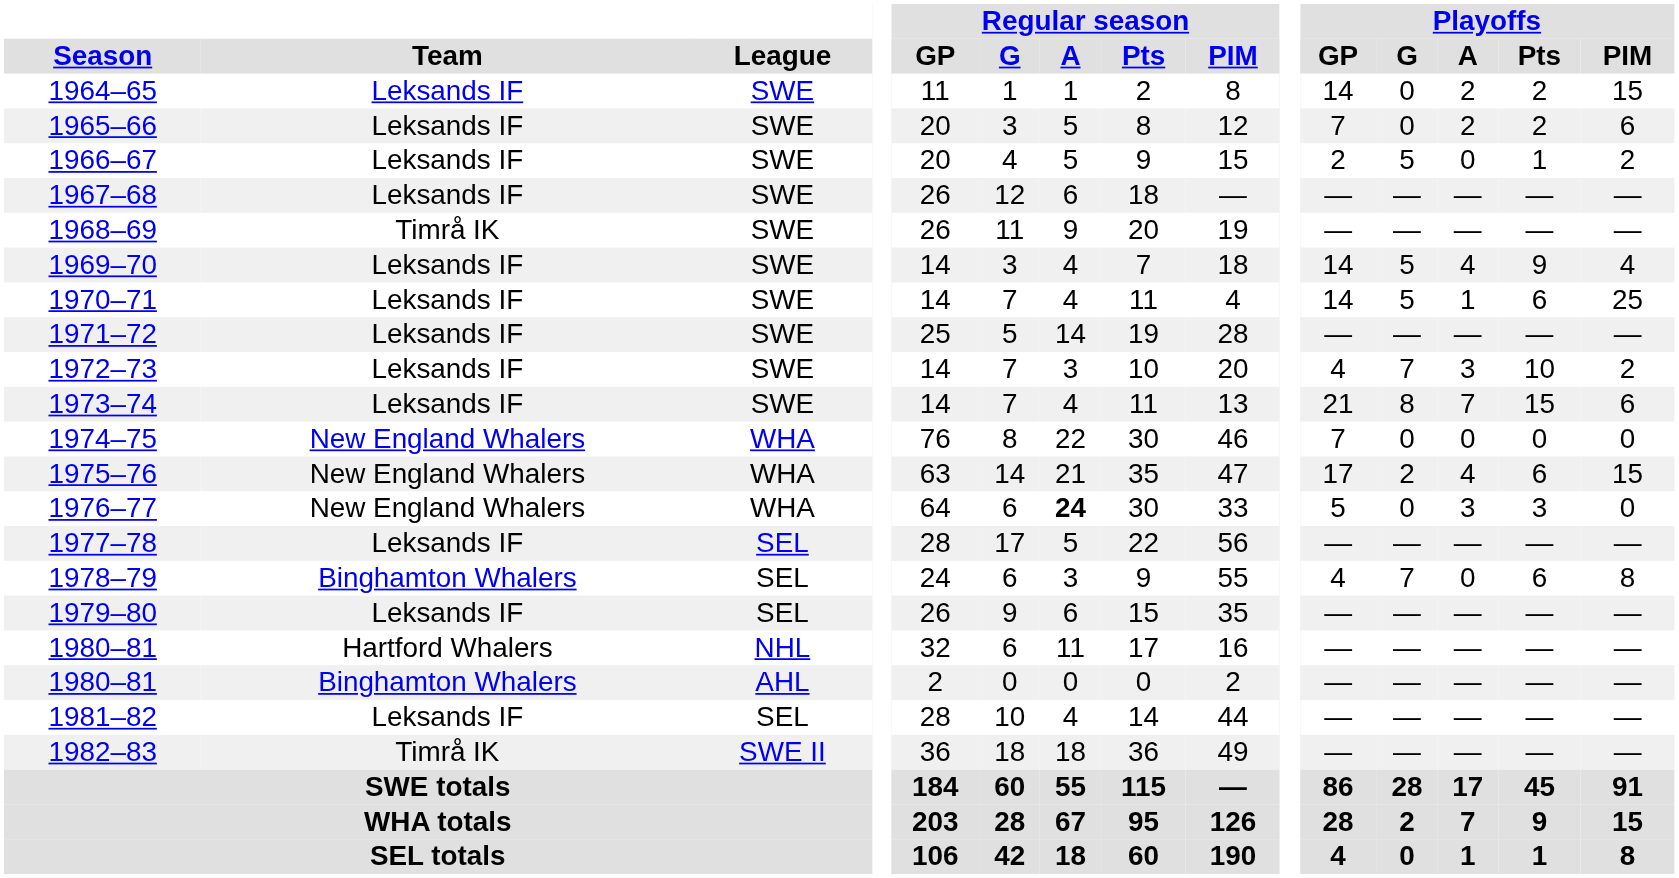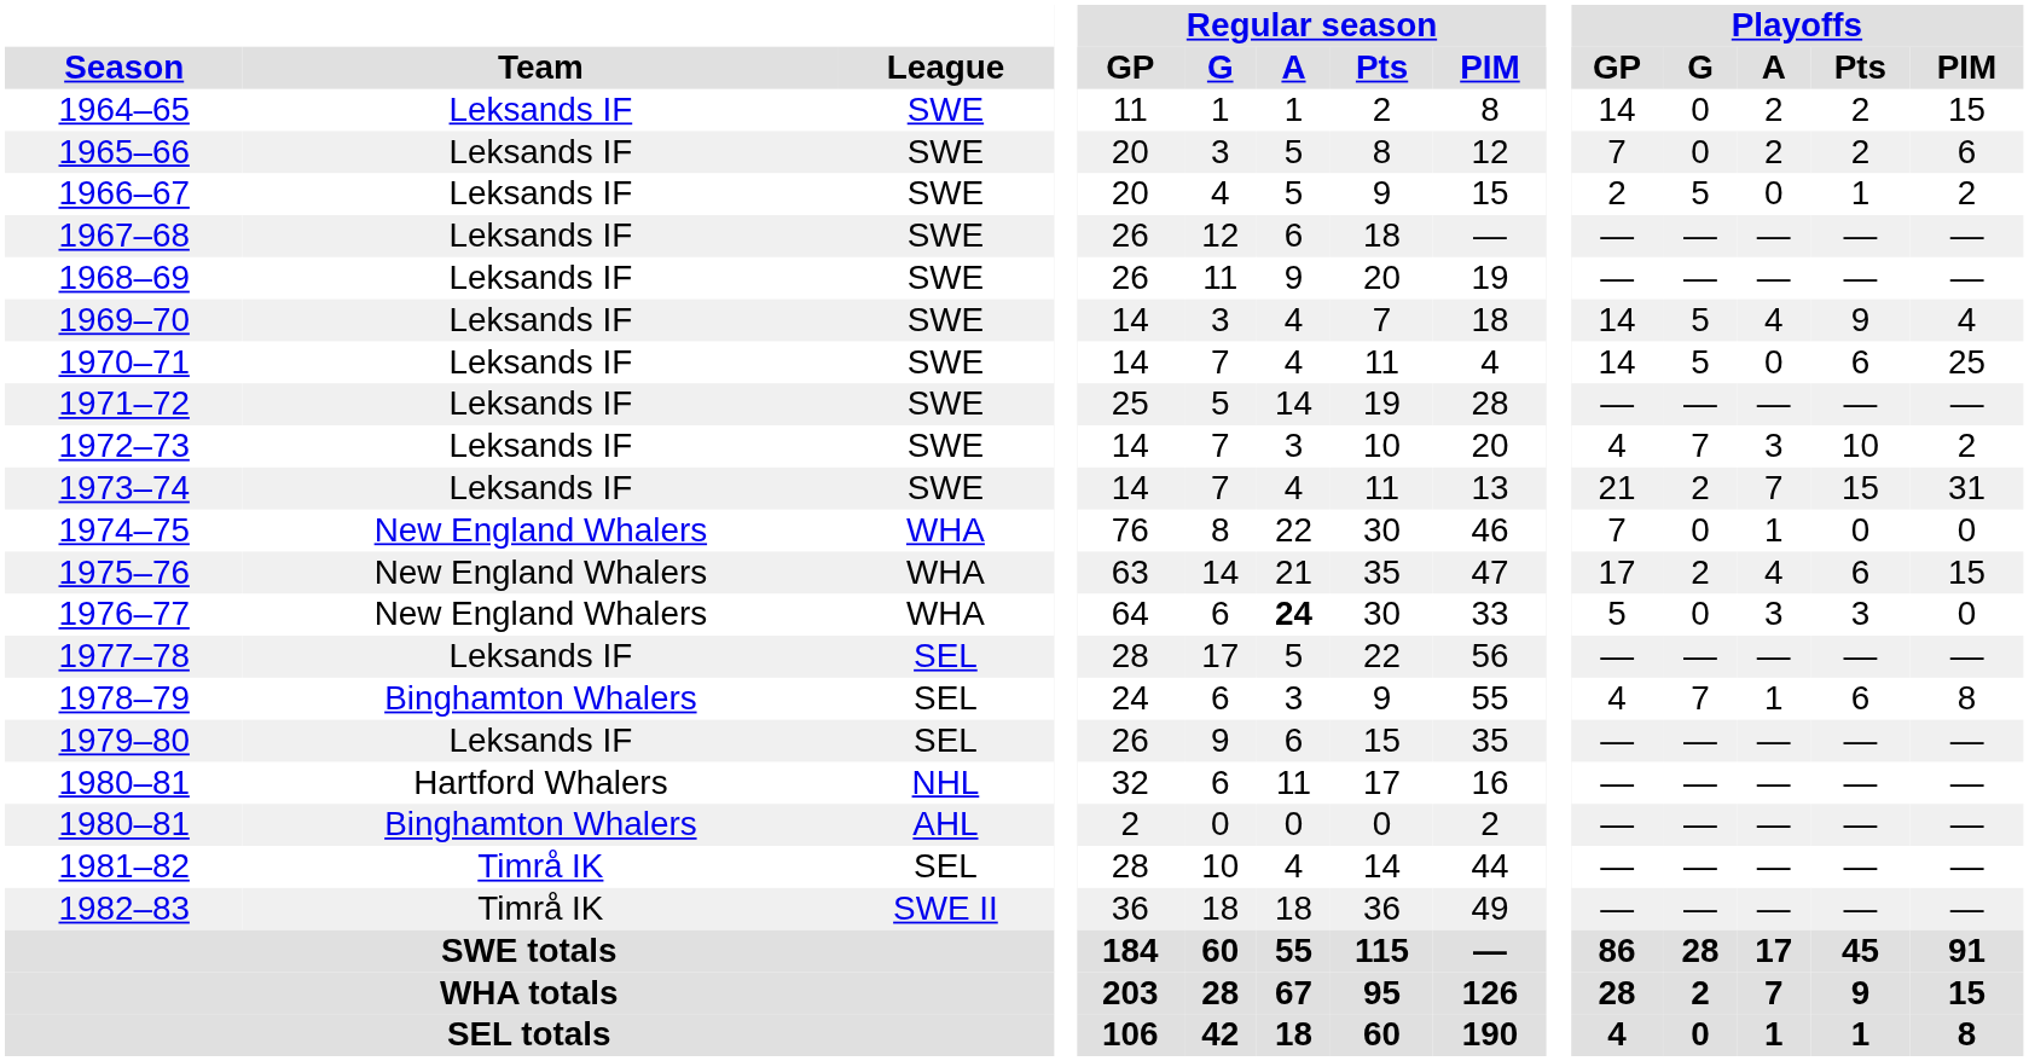 <table border="0" cellpadding="1" cellspacing="0" style="text-align:center; width:60em">
 <tr bgcolor="#e0e0e0">
 <th colspan="3" bgcolor="#ffffff"> </th>
 <th rowspan="99" bgcolor="#ffffff"> </th>
 <th colspan="5"><a href='#'>Regular season</a></th>
 <th rowspan="99" bgcolor="#ffffff"> </th>
 <th colspan="5"><a href='#'>Playoffs</a></th>
 </tr>
 <tr bgcolor="#e0e0e0">
 <th><a href='#'>Season</a></th>
 <th>Team</th>
 <th>League</th>
 <th>GP</th>
 <th><a href='#'>G</a></th>
 <th><a href='#'>A</a></th>
 <th><a href='#'>Pts</a></th>
 <th><a href='#'>PIM</a></th>
 <th>GP</th>
 <th>G</th>
 <th>A</th>
 <th>Pts</th>
 <th>PIM</th>
 </tr>
 <tr>
 <td><a href='#'>1964–65</a></td>
 <td><a href='#'>Leksands IF</a></td>
 <td><a href='#'>SWE</a></td>
 <td>11</td>
 <td>1</td>
 <td>1</td>
 <td>2</td>
 <td>8</td>
 <td>14</td>
 <td>0</td>
 <td>2</td>
 <td>2</td>
 <td>15</td>
 </tr>
 <tr bgcolor="#f0f0f0">
 <td><a href='#'>1965–66</a></td>
 <td>Leksands IF</td>
 <td>SWE</td>
 <td>20</td>
 <td>3</td>
 <td>5</td>
 <td>8</td>
 <td>12</td>
 <td>7</td>
 <td>0</td>
 <td>2</td>
 <td>2</td>
 <td>6</td>
 </tr>
 <tr>
 <td><a href='#'>1966–67</a></td>
 <td>Leksands IF</td>
 <td>SWE</td>
 <td>20</td>
 <td>4</td>
 <td>5</td>
 <td>9</td>
 <td>15</td>
 <td>2</td>
 <td>5</td>
 <td>0</td>
 <td>1</td>
 <td>2</td>
 </tr>
 <tr bgcolor="#f0f0f0">
 <td><a href='#'>1967–68</a></td>
 <td>Leksands IF</td>
 <td>SWE</td>
 <td>26</td>
 <td>12</td>
 <td>6</td>
 <td>18</td>
 <td>—</td>
 <td>—</td>
 <td>—</td>
 <td>—</td>
 <td>—</td>
 <td>—</td>
 </tr>
 <tr>
 <td><a href='#'>1968–69</a></td>
-<td>Timrå IK</td>
+<td>Leksands IF</td>
 <td>SWE</td>
 <td>26</td>
 <td>11</td>
 <td>9</td>
 <td>20</td>
 <td>19</td>
 <td>—</td>
 <td>—</td>
 <td>—</td>
 <td>—</td>
 <td>—</td>
 </tr>
 <tr bgcolor="#f0f0f0">
 <td><a href='#'>1969–70</a></td>
 <td>Leksands IF</td>
 <td>SWE</td>
 <td>14</td>
 <td>3</td>
 <td>4</td>
 <td>7</td>
 <td>18</td>
 <td>14</td>
 <td>5</td>
 <td>4</td>
 <td>9</td>
 <td>4</td>
 </tr>
 <tr>
 <td><a href='#'>1970–71</a></td>
 <td>Leksands IF</td>
 <td>SWE</td>
 <td>14</td>
 <td>7</td>
 <td>4</td>
 <td>11</td>
 <td>4</td>
 <td>14</td>
 <td>5</td>
-<td>1</td>
+<td>0</td>
 <td>6</td>
 <td>25</td>
 </tr>
 <tr bgcolor="#f0f0f0">
 <td><a href='#'>1971–72</a></td>
 <td>Leksands IF</td>
 <td>SWE</td>
 <td>25</td>
 <td>5</td>
 <td>14</td>
 <td>19</td>
 <td>28</td>
 <td>—</td>
 <td>—</td>
 <td>—</td>
 <td>—</td>
 <td>—</td>
 </tr>
 <tr>
 <td><a href='#'>1972–73</a></td>
 <td>Leksands IF</td>
 <td>SWE</td>
 <td>14</td>
 <td>7</td>
 <td>3</td>
 <td>10</td>
 <td>20</td>
 <td>4</td>
 <td>7</td>
 <td>3</td>
 <td>10</td>
 <td>2</td>
 </tr>
 <tr bgcolor="#f0f0f0">
 <td><a href='#'>1973–74</a></td>
 <td>Leksands IF</td>
 <td>SWE</td>
 <td>14</td>
 <td>7</td>
 <td>4</td>
 <td>11</td>
 <td>13</td>
 <td>21</td>
-<td>8</td>
+<td>2</td>
 <td>7</td>
 <td>15</td>
-<td>6</td>
+<td>31</td>
 </tr>
 <tr>
 <td><a href='#'>1974–75</a></td>
 <td><a href='#'>New England Whalers</a></td>
 <td><a href='#'>WHA</a></td>
 <td>76</td>
 <td>8</td>
 <td>22</td>
 <td>30</td>
 <td>46</td>
 <td>7</td>
 <td>0</td>
-<td>0</td>
+<td>1</td>
 <td>0</td>
 <td>0</td>
 </tr>
 <tr bgcolor="#f0f0f0">
 <td><a href='#'>1975–76</a></td>
 <td>New England Whalers</td>
 <td>WHA</td>
 <td>63</td>
 <td>14</td>
 <td>21</td>
 <td>35</td>
 <td>47</td>
 <td>17</td>
 <td>2</td>
 <td>4</td>
 <td>6</td>
 <td>15</td>
 </tr>
 <tr>
 <td><a href='#'>1976–77</a></td>
 <td>New England Whalers</td>
 <td>WHA</td>
 <td>64</td>
 <td>6</td>
 <td><strong>24</strong></td>
 <td>30</td>
 <td>33</td>
 <td>5</td>
 <td>0</td>
 <td>3</td>
 <td>3</td>
 <td>0</td>
 </tr>
 <tr bgcolor="#f0f0f0">
 <td><a href='#'>1977–78</a></td>
 <td>Leksands IF</td>
 <td><a href='#'>SEL</a></td>
 <td>28</td>
 <td>17</td>
 <td>5</td>
 <td>22</td>
 <td>56</td>
 <td>—</td>
 <td>—</td>
 <td>—</td>
 <td>—</td>
 <td>—</td>
 </tr>
 <tr>
 <td><a href='#'>1978–79</a></td>
 <td><a href='#'>Binghamton Whalers</a></td>
 <td>SEL</td>
 <td>24</td>
 <td>6</td>
 <td>3</td>
 <td>9</td>
 <td>55</td>
 <td>4</td>
 <td>7</td>
-<td>0</td>
+<td>1</td>
 <td>6</td>
 <td>8</td>
 </tr>
 <tr bgcolor="#f0f0f0">
 <td><a href='#'>1979–80</a></td>
 <td>Leksands IF</td>
 <td>SEL</td>
 <td>26</td>
 <td>9</td>
 <td>6</td>
 <td>15</td>
 <td>35</td>
 <td>—</td>
 <td>—</td>
 <td>—</td>
 <td>—</td>
 <td>—</td>
 </tr>
 <tr>
 <td><a href='#'>1980–81</a></td>
 <td>Hartford Whalers</td>
 <td><a href='#'>NHL</a></td>
 <td>32</td>
 <td>6</td>
 <td>11</td>
 <td>17</td>
 <td>16</td>
 <td>—</td>
 <td>—</td>
 <td>—</td>
 <td>—</td>
 <td>—</td>
 </tr>
 <tr bgcolor="#f0f0f0">
 <td><a href='#'>1980–81</a></td>
 <td><a href='#'>Binghamton Whalers</a></td>
 <td><a href='#'>AHL</a></td>
 <td>2</td>
 <td>0</td>
 <td>0</td>
 <td>0</td>
 <td>2</td>
 <td>—</td>
 <td>—</td>
 <td>—</td>
 <td>—</td>
 <td>—</td>
 </tr>
 <tr>
 <td><a href='#'>1981–82</a></td>
-<td>Leksands IF</td>
+<td><a href='#'>Timrå IK</a></td>
 <td>SEL</td>
 <td>28</td>
 <td>10</td>
 <td>4</td>
 <td>14</td>
 <td>44</td>
 <td>—</td>
 <td>—</td>
 <td>—</td>
 <td>—</td>
 <td>—</td>
 </tr>
 <tr bgcolor="#f0f0f0">
 <td><a href='#'>1982–83</a></td>
 <td>Timrå IK</td>
 <td><a href='#'>SWE II</a></td>
 <td>36</td>
 <td>18</td>
 <td>18</td>
 <td>36</td>
 <td>49</td>
 <td>—</td>
 <td>—</td>
 <td>—</td>
 <td>—</td>
 <td>—</td>
 </tr>
 <tr bgcolor="#e0e0e0">
 <th colspan="3">SWE totals</th>
 <th>184</th>
 <th>60</th>
 <th>55</th>
 <th>115</th>
 <th>—</th>
 <th>86</th>
 <th>28</th>
 <th>17</th>
 <th>45</th>
 <th>91</th>
 </tr>
 <tr bgcolor="#e0e0e0">
 <th colspan="3">WHA totals</th>
 <th>203</th>
 <th>28</th>
 <th>67</th>
 <th>95</th>
 <th>126</th>
 <th>28</th>
 <th>2</th>
 <th>7</th>
 <th>9</th>
 <th>15</th>
 </tr>
 <tr bgcolor="#e0e0e0">
 <th colspan="3">SEL totals</th>
 <th>106</th>
 <th>42</th>
 <th>18</th>
 <th>60</th>
 <th>190</th>
 <th>4</th>
 <th>0</th>
 <th>1</th>
 <th>1</th>
 <th>8</th>
 </tr>
 </table>
